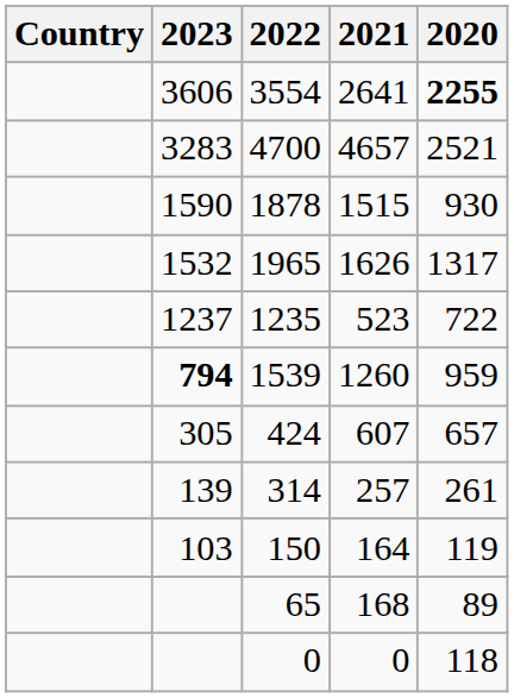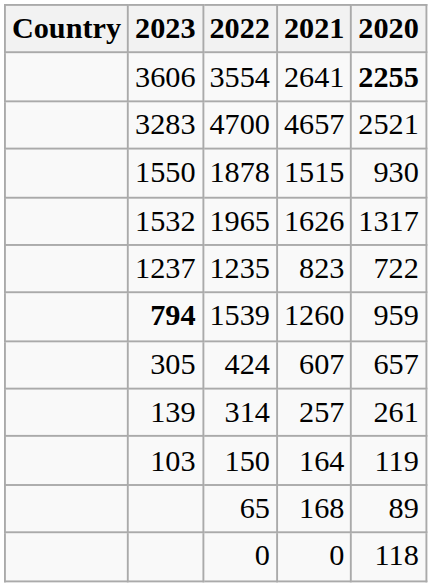 <table class="wikitable sortable static-row-numbers" style="text-align:right;">
 <tr class="static-row-header" style="text-align:center;vertical-align:bottom;">
 <th>Country</th>
 <th>2023</th>
 <th>2022</th>
 <th>2021</th>
 <th>2020</th>
 </tr>
 <tr>
 <td style="text-align:left"></td>
 <td>3606</td>
 <td>3554</td>
 <td>2641</td>
 <td><strong>2255</strong></td>
 </tr>
 <tr>
 <td style="text-align:left"></td>
 <td>3283</td>
 <td>4700</td>
 <td>4657</td>
 <td>2521</td>
 </tr>
 <tr>
 <td style="text-align:left"></td>
-<td>1590</td>
+<td>1550</td>
 <td>1878</td>
 <td>1515</td>
 <td>930</td>
 </tr>
 <tr>
 <td style="text-align:left"></td>
 <td>1532</td>
 <td>1965</td>
 <td>1626</td>
 <td>1317</td>
 </tr>
 <tr>
 <td style="text-align:left"></td>
 <td>1237</td>
 <td>1235</td>
-<td>523</td>
+<td>823</td>
 <td>722</td>
 </tr>
 <tr>
 <td style="text-align:left"></td>
 <td><strong>794</strong></td>
 <td>1539</td>
 <td>1260</td>
 <td>959</td>
 </tr>
 <tr>
 <td style="text-align:left"></td>
 <td>305</td>
 <td>424</td>
 <td>607</td>
 <td>657</td>
 </tr>
 <tr>
 <td style="text-align:left"></td>
 <td>139</td>
 <td>314</td>
 <td>257</td>
 <td>261</td>
 </tr>
 <tr>
 <td style="text-align:left"></td>
 <td>103</td>
 <td>150</td>
 <td>164</td>
 <td>119</td>
 </tr>
 <tr>
 <td style="text-align:left"></td>
 <td></td>
 <td>65</td>
 <td>168</td>
 <td>89</td>
 </tr>
 <tr>
 <td style="text-align:left"></td>
 <td></td>
 <td>0</td>
 <td>0</td>
 <td>118</td>
 </tr>
 </table>
